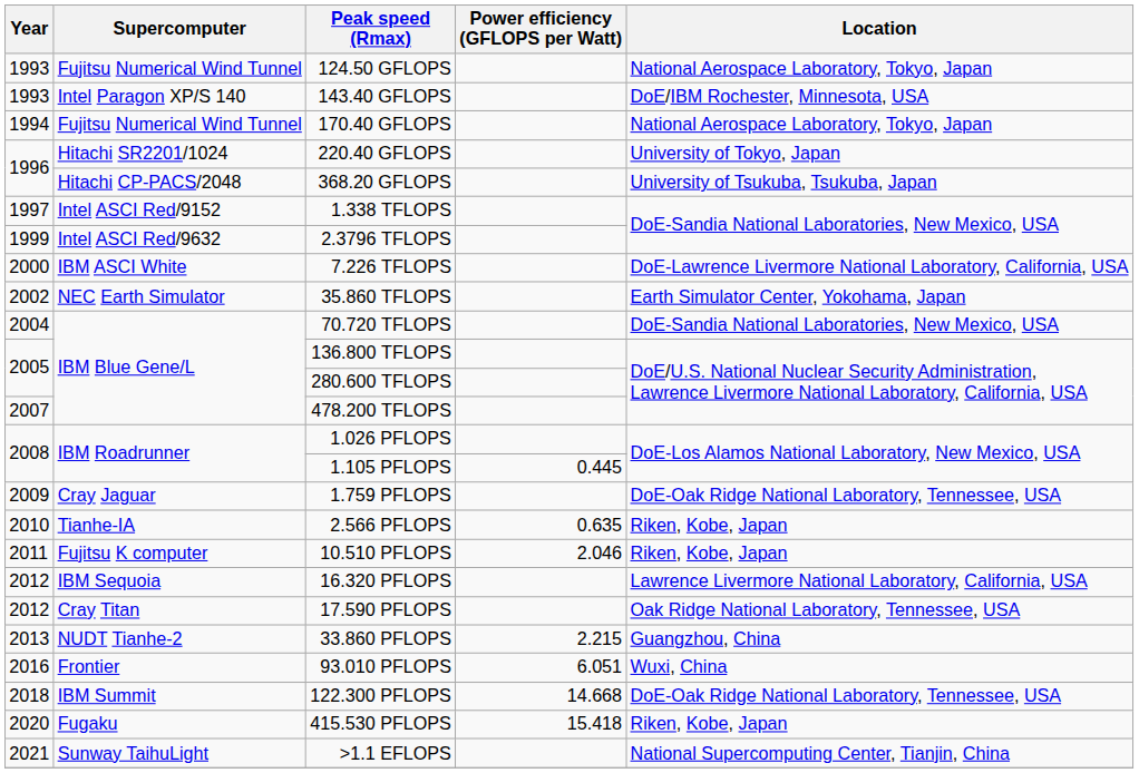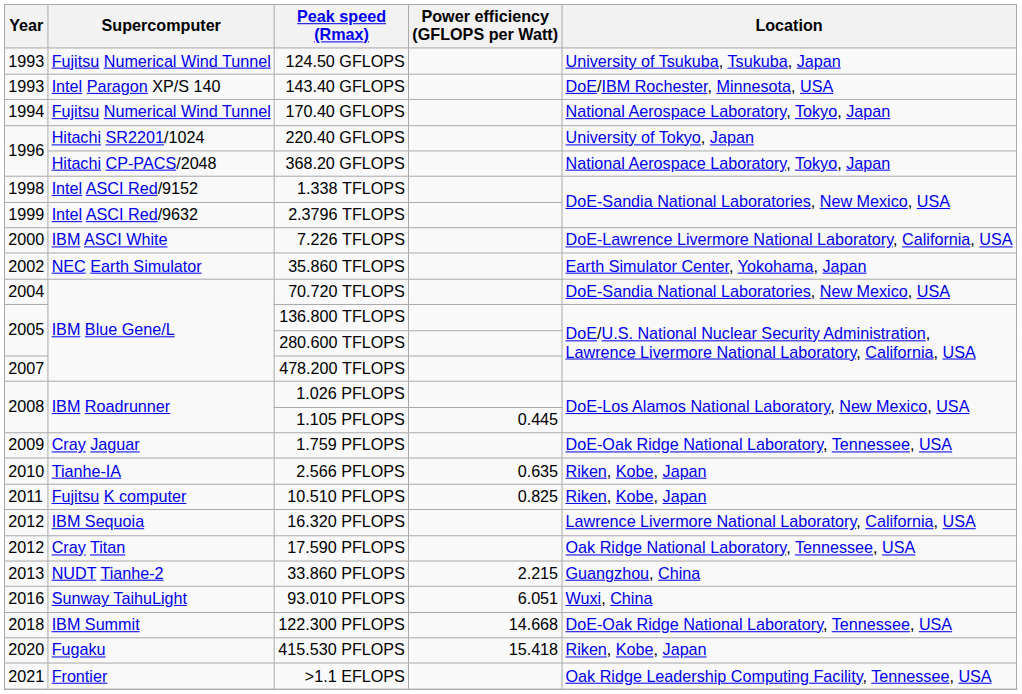 <table class="wikitable">
 <tr>
 <th>Year</th>
 <th>Supercomputer</th>
 <th><a href='#'>Peak speed<br>(Rmax)</a></th>
 <th>Power efficiency<br>(GFLOPS per Watt)</th>
 <th>Location</th>
 </tr>
 <tr>
 <td>1993</td>
 <td><a href='#'>Fujitsu</a> <a href='#'>Numerical Wind Tunnel</a></td>
 <td align=right>124.50 GFLOPS</td>
 <td></td>
-<td><a href='#'>National Aerospace Laboratory</a>, <a href='#'>Tokyo</a>, <a href='#'>Japan</a></td>
+<td><a href='#'>University of Tsukuba</a>, <a href='#'>Tsukuba</a>, <a href='#'>Japan</a></td>
 </tr>
 <tr>
 <td>1993</td>
 <td><a href='#'>Intel</a> <a href='#'>Paragon</a> XP/S 140</td>
 <td align=right>143.40 GFLOPS</td>
 <td></td>
 <td><a href='#'>DoE</a>/<a href='#'>IBM Rochester</a>, <a href='#'>Minnesota</a>, <a href='#'>USA</a></td>
 </tr>
 <tr>
 <td>1994</td>
 <td><a href='#'>Fujitsu</a> <a href='#'>Numerical Wind Tunnel</a></td>
 <td align=right>170.40 GFLOPS</td>
 <td></td>
 <td><a href='#'>National Aerospace Laboratory</a>, <a href='#'>Tokyo</a>, <a href='#'>Japan</a></td>
 </tr>
 <tr>
 <td rowspan="2">1996</td>
 <td><a href='#'>Hitachi</a> <a href='#'>SR2201</a>/1024</td>
 <td align=right>220.40 GFLOPS</td>
 <td></td>
 <td><a href='#'>University of Tokyo</a>, <a href='#'>Japan</a></td>
 </tr>
 <tr>
 <td><a href='#'>Hitachi</a> <a href='#'>CP-PACS</a>/2048</td>
 <td align=right>368.20 GFLOPS</td>
 <td></td>
-<td><a href='#'>University of Tsukuba</a>, <a href='#'>Tsukuba</a>, <a href='#'>Japan</a></td>
+<td><a href='#'>National Aerospace Laboratory</a>, <a href='#'>Tokyo</a>, <a href='#'>Japan</a></td>
 </tr>
 <tr>
-<td>1997</td>
+<td>1998</td>
 <td><a href='#'>Intel</a> <a href='#'>ASCI Red</a>/9152</td>
 <td align=right>1.338 TFLOPS</td>
 <td></td>
 <td rowspan="2"><a href='#'>DoE-Sandia National Laboratories</a>, <a href='#'>New Mexico</a>, <a href='#'>USA</a></td>
 </tr>
 <tr>
 <td>1999</td>
 <td><a href='#'>Intel</a> <a href='#'>ASCI Red</a>/9632</td>
 <td align=right>2.3796 TFLOPS</td>
 <td></td>
 </tr>
 <tr>
 <td>2000</td>
 <td><a href='#'>IBM</a> <a href='#'>ASCI White</a></td>
 <td align=right>7.226 TFLOPS</td>
 <td></td>
 <td><a href='#'>DoE-Lawrence Livermore National Laboratory</a>, <a href='#'>California</a>, <a href='#'>USA</a></td>
 </tr>
 <tr>
 <td>2002</td>
 <td><a href='#'>NEC</a> <a href='#'>Earth Simulator</a></td>
 <td align=right>35.860 TFLOPS</td>
 <td></td>
 <td><a href='#'>Earth Simulator Center</a>, <a href='#'>Yokohama</a>, <a href='#'>Japan</a></td>
 </tr>
 <tr>
 <td>2004</td>
 <td rowspan="4"><a href='#'>IBM</a> <a href='#'>Blue Gene/L</a></td>
 <td align=right>70.720 TFLOPS </td>
 <td></td>
 <td><a href='#'>DoE-Sandia National Laboratories</a>, <a href='#'>New Mexico</a>, <a href='#'>USA</a></td>
 </tr>
 <tr>
 <td rowspan="2">2005</td>
 <td align=right>136.800 TFLOPS </td>
 <td></td>
 <td rowspan="3"><a href='#'>DoE</a>/<a href='#'>U.S. National Nuclear Security Administration</a>,<br><a href='#'>Lawrence Livermore National Laboratory</a>, <a href='#'>California</a>, <a href='#'>USA</a></td>
 </tr>
 <tr>
 <td align=right>280.600 TFLOPS </td>
 <td></td>
 </tr>
 <tr>
 <td>2007</td>
 <td align=right>478.200 TFLOPS </td>
 <td></td>
 </tr>
 <tr>
 <td rowspan="2">2008</td>
 <td rowspan="2"><a href='#'>IBM</a> <a href='#'>Roadrunner</a></td>
 <td align=right>1.026 PFLOPS</td>
 <td></td>
 <td rowspan="2"><a href='#'>DoE-Los Alamos National Laboratory</a>, <a href='#'>New Mexico</a>, <a href='#'>USA</a></td>
 </tr>
 <tr>
 <td align=right>1.105 PFLOPS</td>
 <td align=right>0.445</td>
 </tr>
 <tr>
 <td>2009</td>
 <td><a href='#'>Cray</a> <a href='#'>Jaguar</a></td>
 <td align=right>1.759 PFLOPS</td>
 <td></td>
 <td><a href='#'>DoE-Oak Ridge National Laboratory</a>, <a href='#'>Tennessee</a>, <a href='#'>USA</a></td>
 </tr>
 <tr>
 <td>2010</td>
 <td><a href='#'>Tianhe-IA</a></td>
 <td align=right>2.566 PFLOPS</td>
 <td align=right>0.635</td>
 <td><a href='#'>Riken</a>, <a href='#'>Kobe</a>, <a href='#'>Japan</a></td>
 </tr>
 <tr>
 <td>2011</td>
 <td><a href='#'>Fujitsu</a> <a href='#'>K computer</a></td>
 <td align=right>10.510 PFLOPS</td>
-<td align=right>2.046</td>
+<td align=right>0.825</td>
 <td><a href='#'>Riken</a>, <a href='#'>Kobe</a>, <a href='#'>Japan</a></td>
 </tr>
 <tr>
 <td>2012</td>
 <td><a href='#'>IBM Sequoia</a></td>
 <td align=right>16.320 PFLOPS</td>
 <td></td>
 <td><a href='#'>Lawrence Livermore National Laboratory</a>, <a href='#'>California</a>, <a href='#'>USA</a></td>
 </tr>
 <tr>
 <td>2012</td>
 <td><a href='#'>Cray</a> <a href='#'>Titan</a></td>
 <td align=right>17.590 PFLOPS</td>
 <td></td>
 <td><a href='#'>Oak Ridge National Laboratory</a>, <a href='#'>Tennessee</a>, <a href='#'>USA</a></td>
 </tr>
 <tr>
 <td>2013</td>
 <td><a href='#'>NUDT</a> <a href='#'>Tianhe-2</a></td>
 <td align=right>33.860 PFLOPS</td>
 <td align=right>2.215</td>
 <td><a href='#'>Guangzhou</a>, <a href='#'>China</a></td>
 </tr>
 <tr>
 <td>2016</td>
-<td><a href='#'>Frontier</a></td>
+<td><a href='#'>Sunway TaihuLight</a></td>
 <td align=right>93.010 PFLOPS</td>
 <td align=right>6.051</td>
 <td><a href='#'>Wuxi</a>, <a href='#'>China</a></td>
 </tr>
 <tr>
 <td>2018</td>
 <td><a href='#'>IBM Summit</a></td>
 <td align=right>122.300 PFLOPS</td>
 <td align=right>14.668</td>
 <td><a href='#'>DoE-Oak Ridge National Laboratory</a>, <a href='#'>Tennessee</a>, <a href='#'>USA</a></td>
 </tr>
 <tr>
 <td>2020</td>
 <td><a href='#'>Fugaku</a></td>
 <td align=right>415.530 PFLOPS</td>
 <td align=right>15.418</td>
 <td><a href='#'>Riken</a>, <a href='#'>Kobe</a>, <a href='#'>Japan</a></td>
 </tr>
 <tr>
 <td>2021</td>
-<td><a href='#'>Sunway TaihuLight</a></td>
+<td><a href='#'>Frontier</a></td>
 <td align=right>>1.1 EFLOPS</td>
 <td></td>
-<td><a href='#'>National Supercomputing Center</a>, <a href='#'>Tianjin</a>, <a href='#'>China</a></td>
+<td><a href='#'>Oak Ridge Leadership Computing Facility</a>, <a href='#'>Tennessee</a>, <a href='#'>USA</a></td>
 </tr>
 <tr>
 </tr>
 </table>
